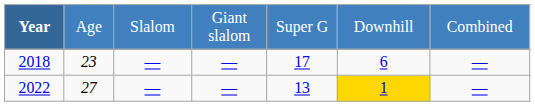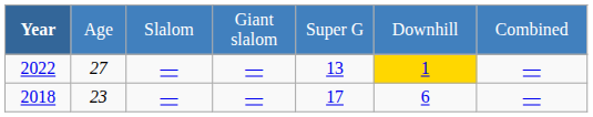 <table class="wikitable" style="font-size:95%; text-align:center; border:grey solid 1px; border-collapse:collapse;" width="40%">
 <tr style="background-color:#369; color:white;">
 <td rowspan="2" colspan="1" width="4%"><strong>Year</strong></td>
 </tr>
 <tr style="background-color:#4180be; color:white;">
 <td width="3%">Age</td>
 <td width="5%">Slalom</td>
 <td width="5%">Giant<br>slalom</td>
 <td width="5%">Super G</td>
 <td width="5%">Downhill</td>
 <td width="5%">Combined</td>
 </tr>
 <tr style="background-color:#8CB2D8; color:white;">
 </tr>
 <tr>
+<td><a href='#'>2022</a></td>
+<td><em>27</em></td>
+<td><a href='#'>—</a></td>
+<td><a href='#'>—</a></td>
+<td><a href='#'>13</a></td>
+<td bgcolor=gold><a href='#'>1</a></td>
+<td><a href='#'>—</a></td>
+</tr>
+<tr>
 <td><a href='#'>2018</a></td>
 <td><em>23</em></td>
 <td><a href='#'>—</a></td>
 <td><a href='#'>—</a></td>
 <td><a href='#'>17</a></td>
 <td><a href='#'>6</a></td>
 <td><a href='#'>—</a></td>
 </tr>
-<tr>
-<td><a href='#'>2022</a></td>
-<td><em>27</em></td>
-<td><a href='#'>—</a></td>
-<td><a href='#'>—</a></td>
-<td><a href='#'>13</a></td>
-<td bgcolor=gold><a href='#'>1</a></td>
-<td><a href='#'>—</a></td>
-</tr>
 </table>
